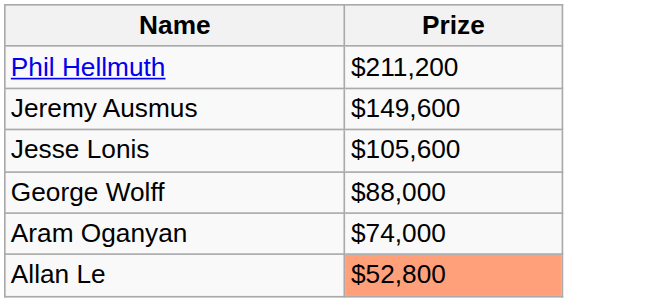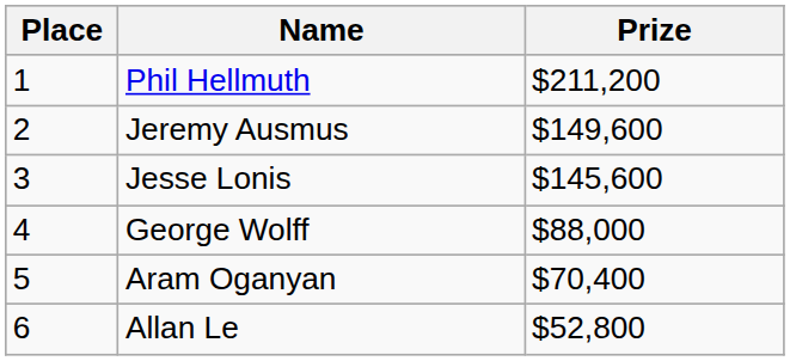 <table class="wikitable">
 <tr>
+<th width="50">Place</th>
 <th width="200">Name</th>
 <th width="125">Prize</th>
 </tr>
 <tr>
+<td>1</td>
 <td> <a href='#'>Phil Hellmuth</a></td>
 <td>$211,200</td>
 </tr>
 <tr>
+<td>2</td>
 <td> Jeremy Ausmus</td>
 <td>$149,600</td>
 </tr>
 <tr>
+<td>3</td>
 <td> Jesse Lonis</td>
-<td>$105,600</td>
+<td>$145,600</td>
 </tr>
 <tr>
+<td>4</td>
 <td> George Wolff</td>
 <td>$88,000</td>
 </tr>
 <tr>
+<td>5</td>
 <td> Aram Oganyan</td>
-<td>$74,000</td>
+<td>$70,400</td>
 </tr>
 <tr>
+<td>6</td>
 <td> Allan Le</td>
-<td style="background: lightsalmon;">$52,800</td>
+<td>$52,800</td>
 </tr>
 </table>
